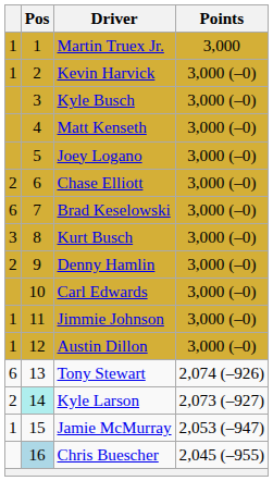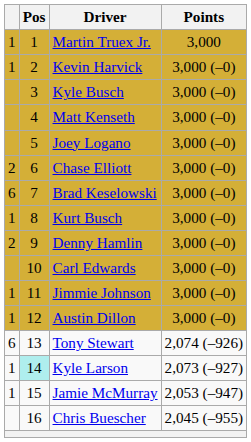 <table class="wikitable" style="font-size: 95%;">
 <tr>
 <th></th>
 <th>Pos</th>
 <th>Driver</th>
 <th>Points</th>
 </tr>
 <tr style="background:#D4AF37;">
 <td align="left"> 1</td>
 <td style="text-align:center;">1</td>
 <td><a href='#'>Martin Truex Jr.</a></td>
 <td style="text-align:center;">3,000</td>
 </tr>
 <tr style="background:#D4AF37;">
 <td align="left"> 1</td>
 <td style="text-align:center;">2</td>
 <td><a href='#'>Kevin Harvick</a></td>
 <td style="text-align:center;">3,000 (–0)</td>
 </tr>
 <tr style="background:#D4AF37;">
 <td align="left"></td>
 <td style="text-align:center;">3</td>
 <td><a href='#'>Kyle Busch</a></td>
 <td style="text-align:center;">3,000 (–0)</td>
 </tr>
 <tr style="background:#D4AF37;">
 <td align="left"></td>
 <td style="text-align:center;">4</td>
 <td><a href='#'>Matt Kenseth</a></td>
 <td style="text-align:center;">3,000 (–0)</td>
 </tr>
 <tr style="background:#D4AF37;">
 <td align="left"></td>
 <td style="text-align:center;">5</td>
 <td><a href='#'>Joey Logano</a></td>
 <td style="text-align:center;">3,000 (–0)</td>
 </tr>
 <tr style="background:#D4AF37;">
 <td align="left"> 2</td>
 <td style="text-align:center;">6</td>
 <td><a href='#'>Chase Elliott</a></td>
 <td style="text-align:center;">3,000 (–0)</td>
 </tr>
 <tr style="background:#D4AF37;">
 <td align="left"> 6</td>
 <td style="text-align:center;">7</td>
 <td><a href='#'>Brad Keselowski</a></td>
 <td style="text-align:center;">3,000 (–0)</td>
 </tr>
 <tr style="background:#D4AF37;">
-<td align="left"> 3</td>
+<td align="left"> 1</td>
 <td style="text-align:center;">8</td>
 <td><a href='#'>Kurt Busch</a></td>
 <td style="text-align:center;">3,000 (–0)</td>
 </tr>
 <tr style="background:#D4AF37;">
 <td align="left"> 2</td>
 <td style="text-align:center;">9</td>
 <td><a href='#'>Denny Hamlin</a></td>
 <td style="text-align:center;">3,000 (–0)</td>
 </tr>
 <tr style="background:#D4AF37;">
 <td align="left"></td>
 <td style="text-align:center;">10</td>
 <td><a href='#'>Carl Edwards</a></td>
 <td style="text-align:center;">3,000 (–0)</td>
 </tr>
 <tr style="background:#D4AF37;">
 <td align="left"> 1</td>
 <td style="text-align:center;">11</td>
 <td><a href='#'>Jimmie Johnson</a></td>
 <td style="text-align:center;">3,000 (–0)</td>
 </tr>
 <tr style="background:#D4AF37;">
 <td align="left"> 1</td>
 <td style="text-align:center;">12</td>
 <td><a href='#'>Austin Dillon</a></td>
 <td style="text-align:center;">3,000 (–0)</td>
 </tr>
 <tr>
 <td align="left"> 6</td>
 <td style="text-align:center;">13</td>
 <td><a href='#'>Tony Stewart</a></td>
 <td style="text-align:center;">2,074 (–926)</td>
 </tr>
 <tr>
-<td align="left"> 2</td>
+<td align="left"> 1</td>
 <td style="background: paleturquoise; text-align:center;">14</td>
 <td><a href='#'>Kyle Larson</a></td>
 <td style="text-align:center;">2,073 (–927)</td>
 </tr>
 <tr>
 <td align="left"> 1</td>
 <td style="text-align:center;">15</td>
 <td><a href='#'>Jamie McMurray</a></td>
 <td style="text-align:center;">2,053 (–947)</td>
 </tr>
 <tr>
 <td align="left"></td>
-<td style="background: lightblue; text-align:center;">16</td>
+<td style="text-align:center;">16</td>
 <td><a href='#'>Chris Buescher</a></td>
 <td style="text-align:center;">2,045 (–955)</td>
 </tr>
 <tr class="sortbottom">
 <th colspan="9"></th>
 </tr>
 </table>
